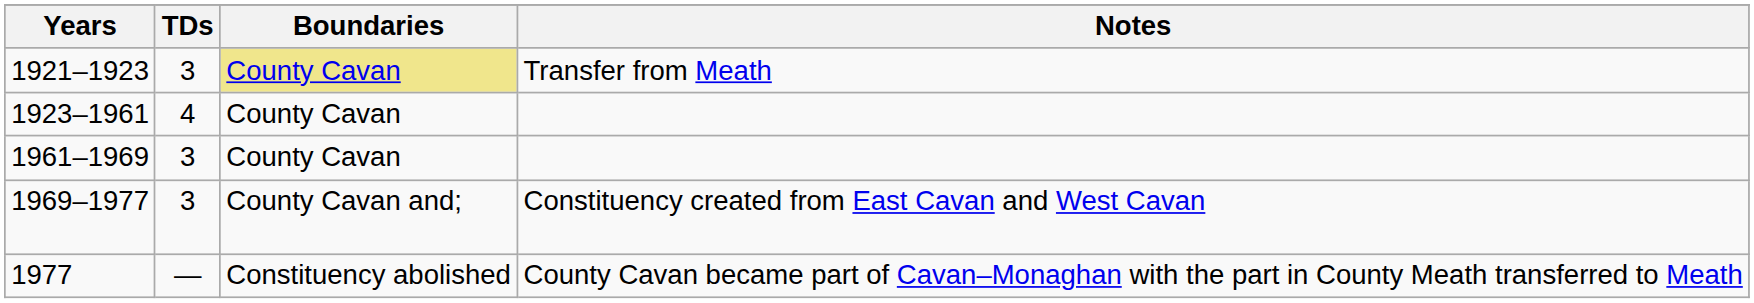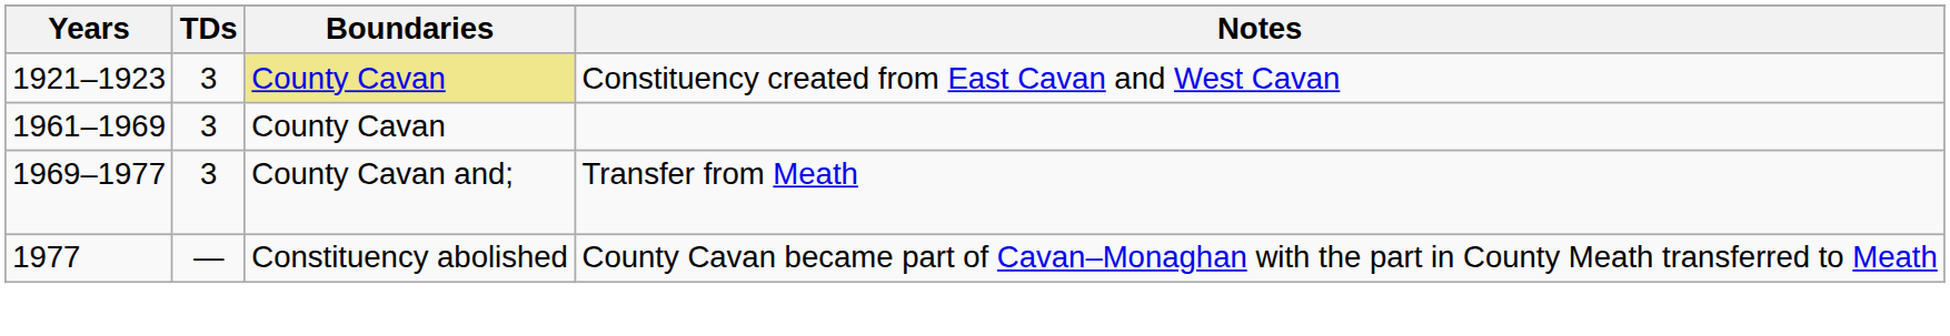 <table class="wikitable">
 <tr bgcolor="green">
 </tr>
 <tr>
 <th>Years</th>
 <th>TDs</th>
 <th>Boundaries</th>
 <th>Notes</th>
 </tr>
 <tr valign="top">
 <td>1921–1923</td>
 <td align="center">3</td>
 <td style="background: khaki;"><a href='#'>County Cavan</a></td>
-<td>Transfer from <a href='#'>Meath</a></td>
-</tr>
-<tr valign="top">
-<td>1923–1961</td>
-<td align="center">4</td>
-<td>County Cavan</td>
-<td></td>
+<td>Constituency created from <a href='#'>East Cavan</a> and <a href='#'>West Cavan</a></td>
 </tr>
 <tr valign="top">
 <td>1961–1969</td>
 <td align="center">3</td>
 <td>County Cavan</td>
 <td></td>
 </tr>
 <tr valign="top">
 <td>1969–1977</td>
 <td align="center">3</td>
 <td>County Cavan and;<br><br></td>
-<td>Constituency created from <a href='#'>East Cavan</a> and <a href='#'>West Cavan</a></td>
+<td>Transfer from <a href='#'>Meath</a></td>
 </tr>
 <tr valign="top">
 <td>1977</td>
 <td align="center">—</td>
 <td>Constituency abolished</td>
 <td>County Cavan became part of <a href='#'>Cavan–Monaghan</a> with the part in County Meath transferred to <a href='#'>Meath</a></td>
 </tr>
 </table>
